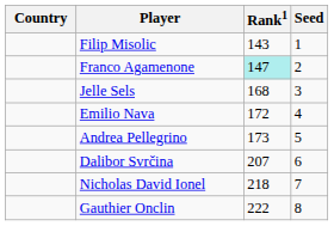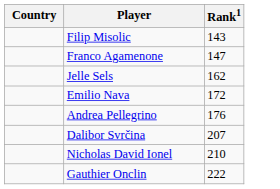 <table class="sortable wikitable">
 <tr>
 <th width="70">Country</th>
 <th width="175">Player</th>
 <th>Rank<sup>1</sup></th>
-<th>Seed</th>
 </tr>
 <tr>
 <td></td>
 <td><a href='#'>Filip Misolic</a></td>
 <td>143</td>
-<td>1</td>
 </tr>
 <tr>
 <td></td>
 <td><a href='#'>Franco Agamenone</a></td>
-<td style="background: paleturquoise;">147</td>
-<td>2</td>
+<td>147</td>
 </tr>
 <tr>
 <td></td>
 <td><a href='#'>Jelle Sels</a></td>
-<td>168</td>
-<td>3</td>
+<td>162</td>
 </tr>
 <tr>
 <td></td>
 <td><a href='#'>Emilio Nava</a></td>
 <td>172</td>
-<td>4</td>
 </tr>
 <tr>
 <td></td>
 <td><a href='#'>Andrea Pellegrino</a></td>
-<td>173</td>
-<td>5</td>
+<td>176</td>
 </tr>
 <tr>
 <td></td>
 <td><a href='#'>Dalibor Svrčina</a></td>
 <td>207</td>
-<td>6</td>
 </tr>
 <tr>
 <td></td>
 <td><a href='#'>Nicholas David Ionel</a></td>
-<td>218</td>
-<td>7</td>
+<td>210</td>
 </tr>
 <tr>
 <td></td>
 <td><a href='#'>Gauthier Onclin</a></td>
 <td>222</td>
-<td>8</td>
 </tr>
 </table>
